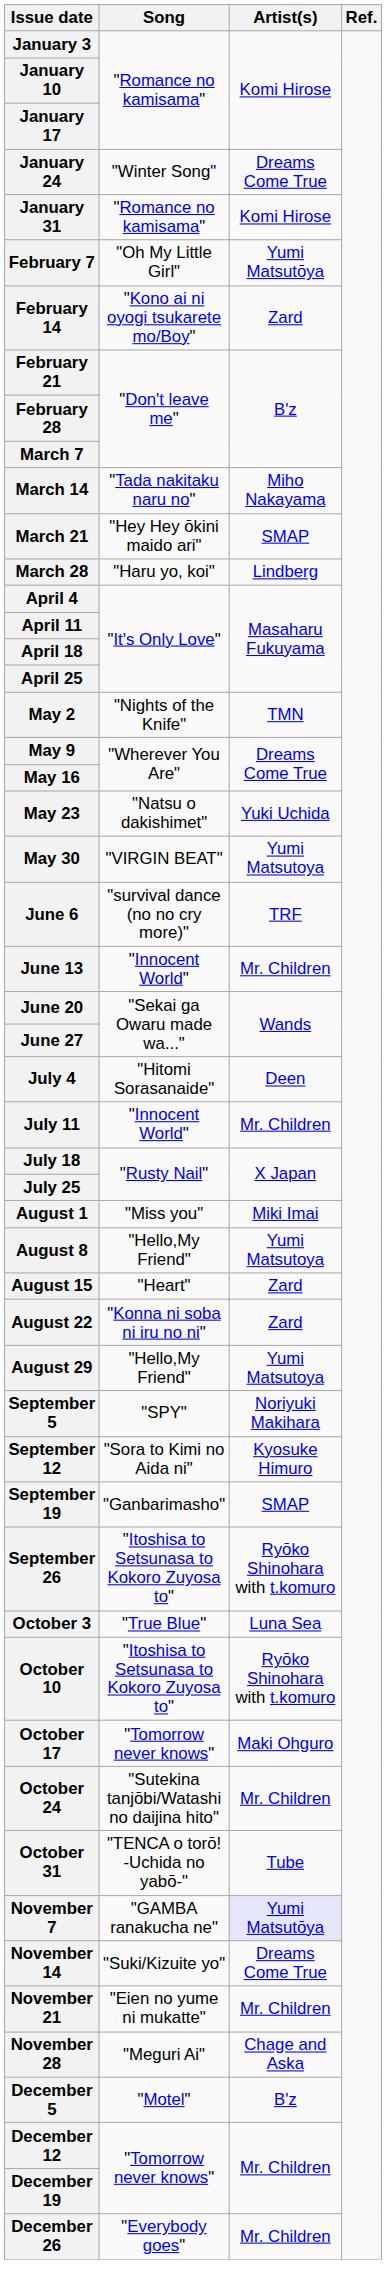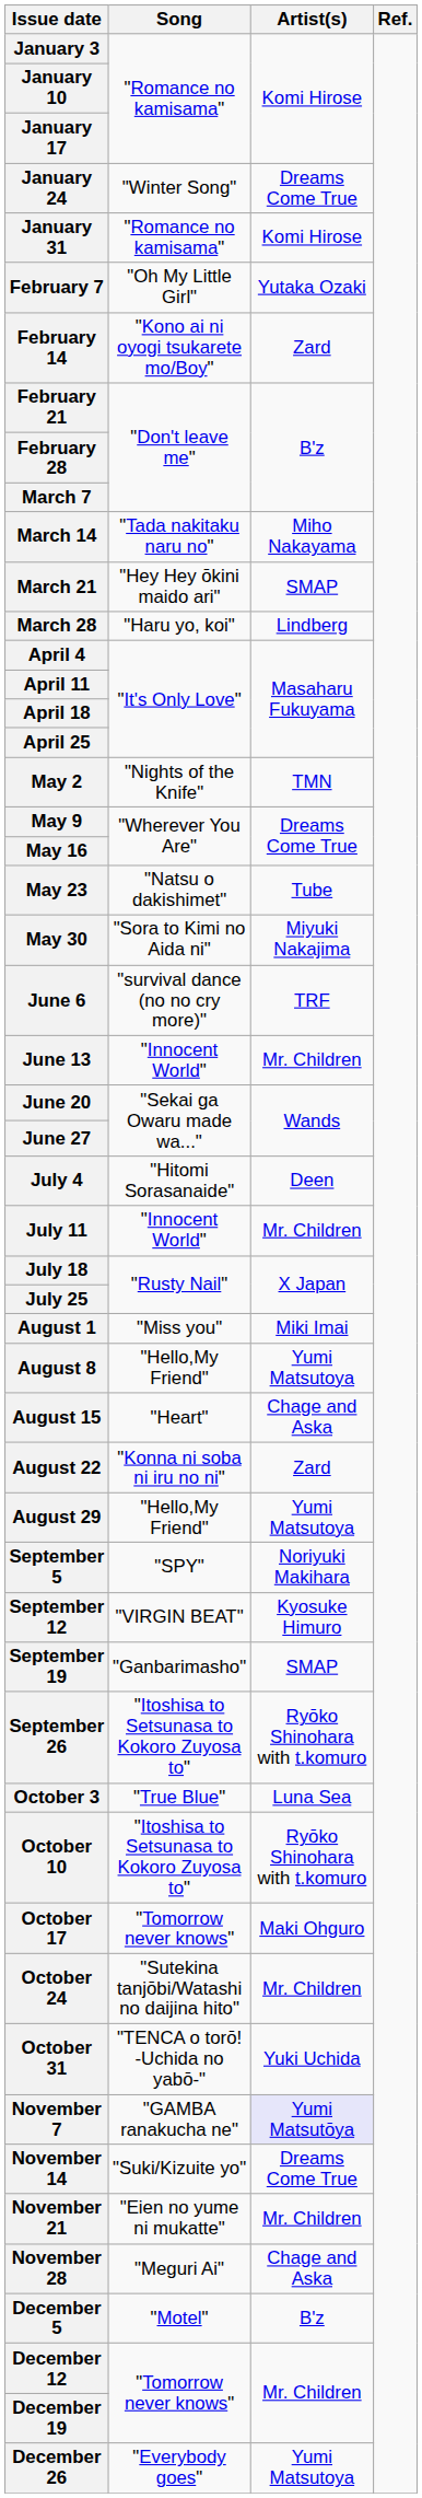 <table class="wikitable plainrowheaders" style="text-align: center">
 <tr>
 <th width="80">Issue date</th>
 <th width="100">Song</th>
 <th width="100">Artist(s)</th>
 <th width="20">Ref.</th>
 </tr>
 <tr>
 <th scope="row">January 3</th>
 <td rowspan="3">"<a href='#'>Romance no kamisama</a>"</td>
 <td rowspan="3"><a href='#'>Komi Hirose</a></td>
 <td rowspan="53"></td>
 </tr>
 <tr>
 <th scope="row">January 10</th>
 </tr>
 <tr>
 <th scope="row">January 17</th>
 </tr>
 <tr>
 <th scope="row">January 24</th>
 <td>"Winter Song"</td>
 <td><a href='#'>Dreams Come True</a></td>
 </tr>
 <tr>
 <th scope="row">January 31</th>
 <td>"<a href='#'>Romance no kamisama</a>"</td>
 <td><a href='#'>Komi Hirose</a></td>
 </tr>
 <tr>
 <th scope="row">February 7</th>
 <td>"Oh My Little Girl"</td>
-<td><a href='#'>Yumi Matsutōya</a></td>
+<td><a href='#'>Yutaka Ozaki</a></td>
 </tr>
 <tr>
 <th scope="row">February 14</th>
 <td>"<a href='#'>Kono ai ni oyogi tsukarete mo/Boy</a>"</td>
 <td><a href='#'>Zard</a></td>
 </tr>
 <tr>
 <th scope="row">February 21</th>
 <td rowspan="3">"<a href='#'>Don't leave me</a>"</td>
 <td rowspan="3"><a href='#'>B'z</a></td>
 </tr>
 <tr>
 <th scope="row">February 28</th>
 </tr>
 <tr>
 <th scope="row">March 7</th>
 </tr>
 <tr>
 <th scope="row">March 14</th>
 <td>"<a href='#'>Tada nakitaku naru no</a>"</td>
 <td><a href='#'>Miho Nakayama</a></td>
 </tr>
 <tr>
 <th scope="row">March 21</th>
 <td>"Hey Hey ōkini maido ari"</td>
 <td><a href='#'>SMAP</a></td>
 </tr>
 <tr>
 <th scope="row">March 28</th>
 <td>"Haru yo, koi"</td>
 <td><a href='#'>Lindberg</a></td>
 </tr>
 <tr>
 <th scope="row">April 4</th>
 <td rowspan="4">"<a href='#'>It's Only Love</a>"</td>
 <td rowspan="4"><a href='#'>Masaharu Fukuyama</a></td>
 </tr>
 <tr>
 <th scope="row">April 11</th>
 </tr>
 <tr>
 <th scope="row">April 18</th>
 </tr>
 <tr>
 <th scope="row">April 25</th>
 </tr>
 <tr>
 <th scope="row">May 2</th>
 <td>"Nights of the Knife"</td>
 <td><a href='#'>TMN</a></td>
 </tr>
 <tr>
 <th scope="row">May 9</th>
 <td rowspan="2">"Wherever You Are"</td>
 <td rowspan="2"><a href='#'>Dreams Come True</a></td>
 </tr>
 <tr>
 <th scope="row">May 16</th>
 </tr>
 <tr>
 <th scope="row">May 23</th>
 <td>"Natsu o dakishimet"</td>
-<td><a href='#'>Yuki Uchida</a></td>
+<td><a href='#'>Tube</a></td>
 </tr>
 <tr>
 <th scope="row">May 30</th>
-<td>"VIRGIN BEAT"</td>
-<td><a href='#'>Yumi Matsutoya</a></td>
+<td>"Sora to Kimi no Aida ni"</td>
+<td><a href='#'>Miyuki Nakajima</a></td>
 </tr>
 <tr>
 <th scope="row">June 6</th>
 <td>"survival dance (no no cry more)"</td>
 <td><a href='#'>TRF</a></td>
 </tr>
 <tr>
 <th scope="row">June 13</th>
 <td>"<a href='#'>Innocent World</a>"</td>
 <td><a href='#'>Mr. Children</a></td>
 </tr>
 <tr>
 <th scope="row">June 20</th>
 <td rowspan="2">"Sekai ga Owaru made wa..."</td>
 <td rowspan="2"><a href='#'>Wands</a></td>
 </tr>
 <tr>
 <th scope="row">June 27</th>
 </tr>
 <tr>
 <th scope="row">July 4</th>
 <td>"Hitomi Sorasanaide"</td>
 <td><a href='#'>Deen</a></td>
 </tr>
 <tr>
 <th scope="row">July 11</th>
 <td>"<a href='#'>Innocent World</a>"</td>
 <td><a href='#'>Mr. Children</a></td>
 </tr>
 <tr>
 <th scope="row">July 18</th>
 <td rowspan="2">"<a href='#'>Rusty Nail</a>"</td>
 <td rowspan="2"><a href='#'>X Japan</a></td>
 </tr>
 <tr>
 <th scope="row">July 25</th>
 </tr>
 <tr>
 <th scope="row">August 1</th>
 <td>"Miss you"</td>
 <td><a href='#'>Miki Imai</a></td>
 </tr>
 <tr>
 <th scope="row">August 8</th>
 <td>"Hello,My Friend"</td>
 <td><a href='#'>Yumi Matsutoya</a></td>
 </tr>
 <tr>
 <th scope="row">August 15</th>
 <td>"Heart"</td>
-<td><a href='#'>Zard</a></td>
+<td><a href='#'>Chage and Aska</a></td>
 </tr>
 <tr>
 <th scope="row">August 22</th>
 <td>"<a href='#'>Konna ni soba ni iru no ni</a>"</td>
 <td><a href='#'>Zard</a></td>
 </tr>
 <tr>
 <th scope="row">August 29</th>
 <td>"Hello,My Friend"</td>
 <td><a href='#'>Yumi Matsutoya</a></td>
 </tr>
 <tr>
 <th scope="row">September 5</th>
 <td>"SPY"</td>
 <td><a href='#'>Noriyuki Makihara</a></td>
 </tr>
 <tr>
 <th scope="row">September 12</th>
-<td>"Sora to Kimi no Aida ni"</td>
+<td>"VIRGIN BEAT"</td>
 <td><a href='#'>Kyosuke Himuro</a></td>
 </tr>
 <tr>
 <th scope="row">September 19</th>
 <td>"Ganbarimasho"</td>
 <td><a href='#'>SMAP</a></td>
 </tr>
 <tr>
 <th scope="row">September 26</th>
 <td>"<a href='#'>Itoshisa to Setsunasa to Kokoro Zuyosa to</a>"</td>
 <td><a href='#'>Ryōko Shinohara</a> with <a href='#'>t.komuro</a></td>
 </tr>
 <tr>
 <th scope="row">October 3</th>
 <td>"<a href='#'>True Blue</a>"</td>
 <td><a href='#'>Luna Sea</a></td>
 </tr>
 <tr>
 <th scope="row">October 10</th>
 <td>"<a href='#'>Itoshisa to Setsunasa to Kokoro Zuyosa to</a>"</td>
 <td><a href='#'>Ryōko Shinohara</a> with <a href='#'>t.komuro</a></td>
 </tr>
 <tr>
 <th scope="row">October 17</th>
 <td>"<a href='#'>Tomorrow never knows</a>"</td>
 <td><a href='#'>Maki Ohguro</a></td>
 </tr>
 <tr>
 <th scope="row">October 24</th>
 <td>"Sutekina tanjōbi/Watashi no daijina hito"</td>
 <td><a href='#'>Mr. Children</a></td>
 </tr>
 <tr>
 <th scope="row">October 31</th>
 <td>"TENCA o torō! -Uchida no yabō-"</td>
-<td><a href='#'>Tube</a></td>
+<td><a href='#'>Yuki Uchida</a></td>
 </tr>
 <tr>
 <th scope="row">November 7</th>
 <td>"GAMBA ranakucha ne"</td>
 <td style="background: lavender;"><a href='#'>Yumi Matsutōya</a></td>
 </tr>
 <tr>
 <th scope="row">November 14</th>
 <td>"Suki/Kizuite yo"</td>
 <td><a href='#'>Dreams Come True</a></td>
 </tr>
 <tr>
 <th scope="row">November 21</th>
 <td>"Eien no yume ni mukatte"</td>
 <td><a href='#'>Mr. Children</a></td>
 </tr>
 <tr>
 <th scope="row">November 28</th>
 <td>"Meguri Ai"</td>
 <td><a href='#'>Chage and Aska</a></td>
 </tr>
 <tr>
 <th scope="row">December 5</th>
 <td>"<a href='#'>Motel</a>"</td>
 <td><a href='#'>B'z</a></td>
 </tr>
 <tr>
 <th scope="row">December 12</th>
 <td rowspan="2">"<a href='#'>Tomorrow never knows</a>"</td>
 <td rowspan="2"><a href='#'>Mr. Children</a></td>
 </tr>
 <tr>
 <th scope="row">December 19</th>
 </tr>
 <tr>
 <th scope="row">December 26</th>
 <td>"<a href='#'>Everybody goes</a>"</td>
-<td><a href='#'>Mr. Children</a></td>
+<td><a href='#'>Yumi Matsutoya</a></td>
 </tr>
 </table>
